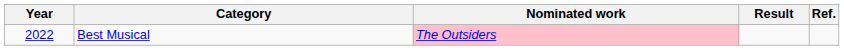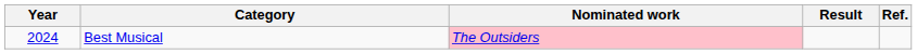 <table class=wikitable>
 <tr>
 <th scope="col" style="width:5em;">Year</th>
 <th scope="col" style="width:26em;">Category</th>
 <th scope="col" style="width:25em;">Nominated work</th>
 <th scope="col" style="width:5em;">Result</th>
 <th>Ref.</th>
 </tr>
 <tr>
-<td style="text-align:center;"><a href='#'>2022</a></td>
+<td style="text-align:center;"><a href='#'>2024</a></td>
 <td><a href='#'>Best Musical</a></td>
 <td style="background: pink;"><em><a href='#'>The Outsiders</a></em></td>
 <td></td>
 <td align="center"></td>
 </tr>
 </table>
